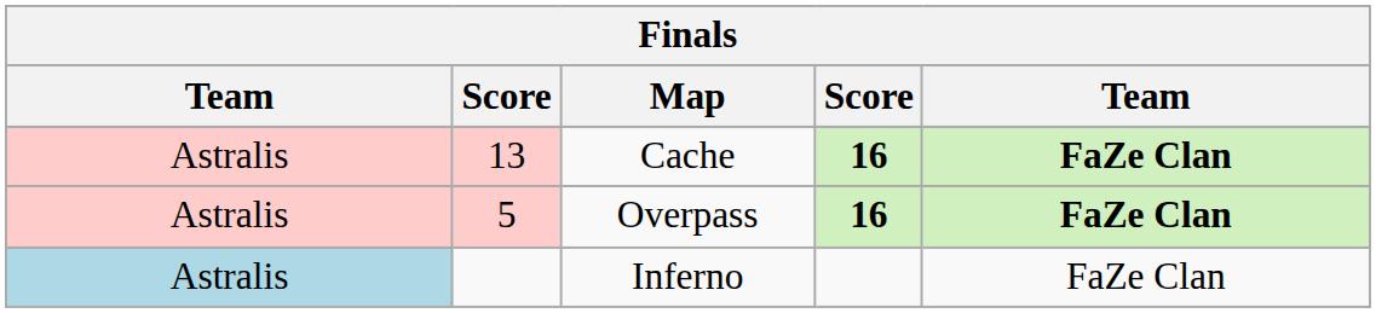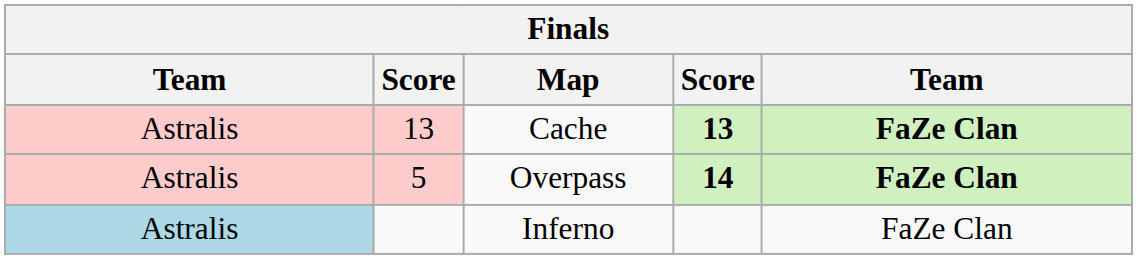 <table class="wikitable" style="text-align: center;">
 <tr>
 <th colspan=5>Finals</th>
 </tr>
 <tr>
 <th width="181px">Team</th>
 <th width="20px">Score</th>
 <th width="100px">Map</th>
 <th width="20px">Score</th>
 <th width="181px">Team</th>
 </tr>
 <tr>
 <td style="background: #FFCCCC;">Astralis</td>
 <td style="background: #FFCCCC;">13</td>
 <td>Cache</td>
-<td style="background: #D0F0C0;"><strong>16</strong></td>
+<td style="background: #D0F0C0;"><strong>13</strong></td>
 <td style="background: #D0F0C0;"><strong>FaZe Clan</strong></td>
 </tr>
 <tr>
 <td style="background: #FFCCCC;">Astralis</td>
 <td style="background: #FFCCCC;">5</td>
 <td>Overpass</td>
-<td style="background: #D0F0C0;"><strong>16</strong></td>
+<td style="background: #D0F0C0;"><strong>14</strong></td>
 <td style="background: #D0F0C0;"><strong>FaZe Clan</strong></td>
 </tr>
 <tr>
 <td style="background: lightblue;">Astralis</td>
 <td></td>
 <td>Inferno</td>
 <td></td>
 <td>FaZe Clan</td>
 </tr>
 </table>
